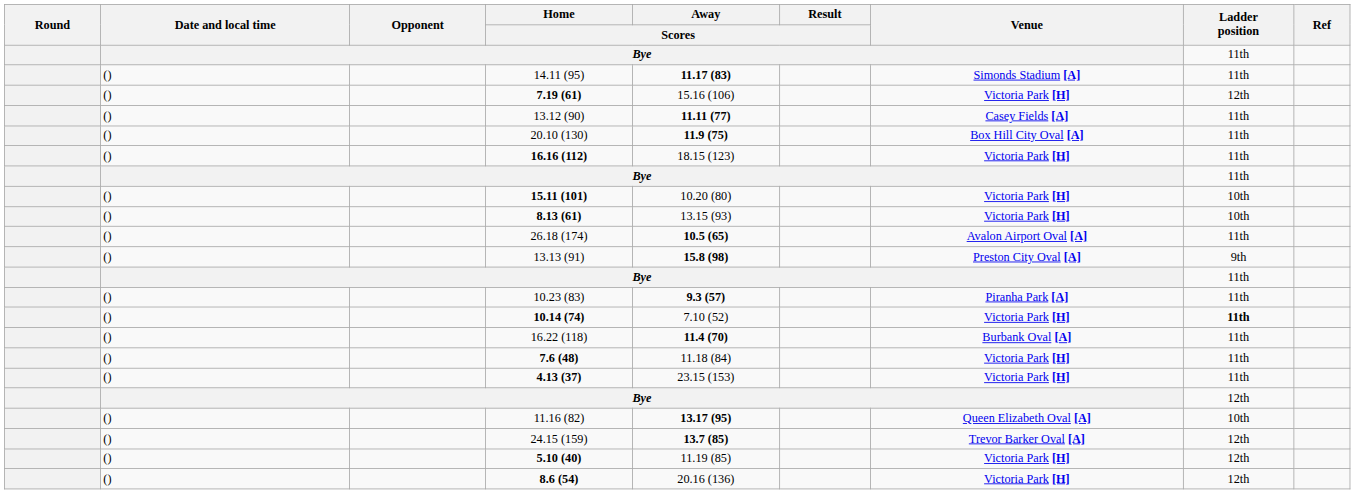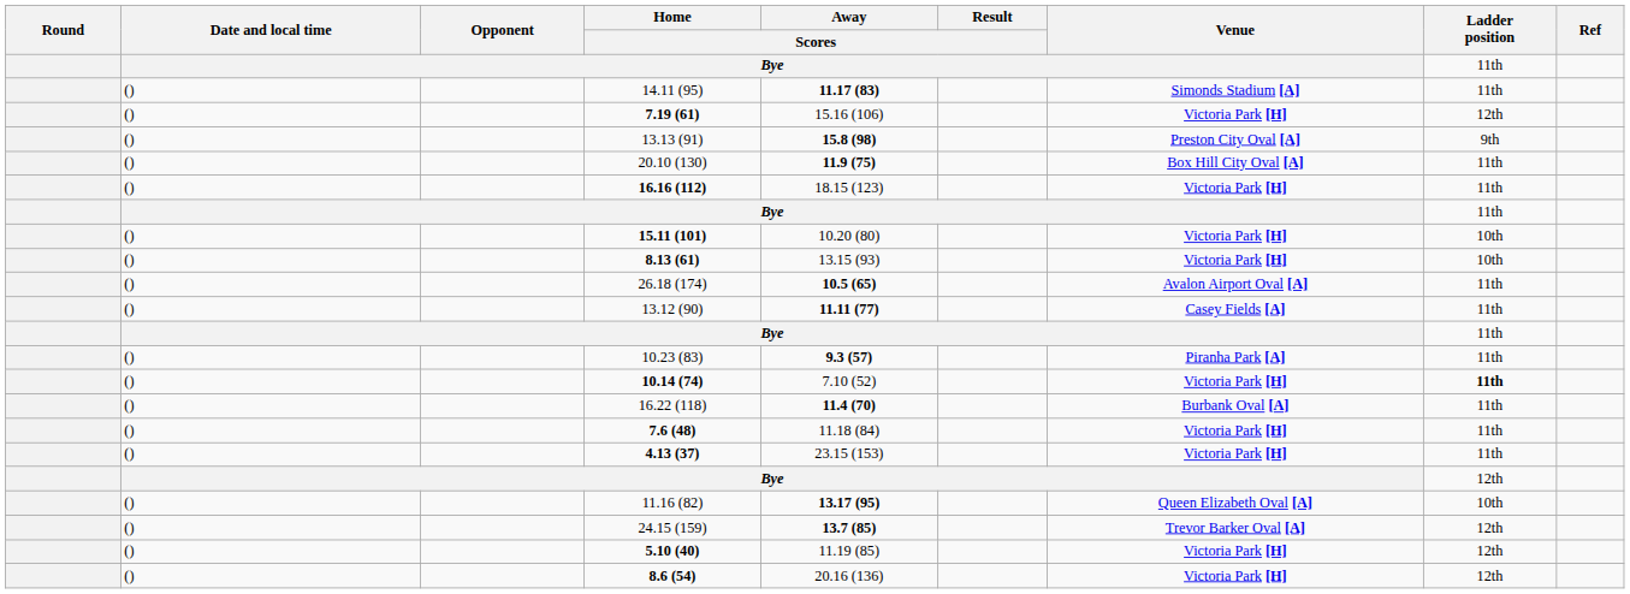 <table class="wikitable plainrowheaders" style="font-size:90%; width:100%; text-align:center;">
 <tr>
 <th scope="col" rowspan="2">Round</th>
 <th scope="col" rowspan="2">Date and local time</th>
 <th scope="col" rowspan="2">Opponent</th>
 <th scope="col">Home</th>
 <th scope="col">Away</th>
 <th scope="col">Result</th>
 <th scope="col" rowspan="2">Venue</th>
 <th scope="col" rowspan="2">Ladder<br>position</th>
 <th scope="col" class="unsortable" rowspan=2>Ref</th>
 </tr>
 <tr>
 <th scope="col" colspan="3">Scores</th>
 </tr>
 <tr>
 <th scope="row"></th>
 <th colspan=6><span><em>Bye</em></span></th>
 <td>11th</td>
 <td></td>
 </tr>
 <tr>
 <th scope="row"></th>
 <td align=left> ()</td>
 <td align=left></td>
 <td>14.11 (95)</td>
 <td><strong>11.17 (83)</strong></td>
 <td></td>
 <td><a href='#'>Simonds Stadium</a> <a href='#'><strong>[A]</strong></a></td>
 <td>11th</td>
 <td></td>
 </tr>
 <tr>
 <th scope="row"></th>
 <td align=left> ()</td>
 <td align=left></td>
 <td><strong>7.19 (61)</strong></td>
 <td>15.16 (106)</td>
 <td></td>
 <td><a href='#'>Victoria Park</a> <a href='#'><strong>[H]</strong></a></td>
 <td>12th</td>
 <td></td>
 </tr>
 <tr>
 <th scope="row"></th>
 <td align=left> ()</td>
 <td align=left></td>
-<td>13.12 (90)</td>
-<td><strong>11.11 (77)</strong></td>
+<td>13.13 (91)</td>
+<td><strong>15.8 (98)</strong></td>
 <td></td>
-<td><a href='#'>Casey Fields</a> <a href='#'><strong>[A]</strong></a></td>
-<td>11th</td>
+<td><a href='#'>Preston City Oval</a> <a href='#'><strong>[A]</strong></a></td>
+<td>9th</td>
 <td></td>
 </tr>
 <tr>
 <th scope="row"></th>
 <td align=left> ()</td>
 <td align=left></td>
 <td>20.10 (130)</td>
 <td><strong>11.9 (75)</strong></td>
 <td></td>
 <td><a href='#'>Box Hill City Oval</a> <a href='#'><strong>[A]</strong></a></td>
 <td>11th</td>
 <td></td>
 </tr>
 <tr>
 <th scope="row"></th>
 <td align=left> ()</td>
 <td align=left></td>
 <td><strong>16.16 (112)</strong></td>
 <td>18.15 (123)</td>
 <td></td>
 <td><a href='#'>Victoria Park</a> <a href='#'><strong>[H]</strong></a></td>
 <td>11th</td>
 <td></td>
 </tr>
 <tr>
 <th scope="row"></th>
 <th colspan=6><span><em>Bye</em></span></th>
 <td>11th</td>
 <td></td>
 </tr>
 <tr>
 <th scope="row"></th>
 <td align=left> ()</td>
 <td align=left></td>
 <td><strong>15.11 (101)</strong></td>
 <td>10.20 (80)</td>
 <td></td>
 <td><a href='#'>Victoria Park</a> <a href='#'><strong>[H]</strong></a></td>
 <td>10th</td>
 <td></td>
 </tr>
 <tr>
 <th scope="row"></th>
 <td align=left> ()</td>
 <td align=left></td>
 <td><strong>8.13 (61)</strong></td>
 <td>13.15 (93)</td>
 <td></td>
 <td><a href='#'>Victoria Park</a> <a href='#'><strong>[H]</strong></a></td>
 <td>10th</td>
 <td></td>
 </tr>
 <tr>
 <th scope="row"></th>
 <td align=left> ()</td>
 <td align=left></td>
 <td>26.18 (174)</td>
 <td><strong>10.5 (65)</strong></td>
 <td></td>
 <td><a href='#'>Avalon Airport Oval</a> <a href='#'><strong>[A]</strong></a></td>
 <td>11th</td>
 <td></td>
 </tr>
 <tr>
 <th scope="row"></th>
 <td align=left> ()</td>
 <td align=left></td>
-<td>13.13 (91)</td>
-<td><strong>15.8 (98)</strong></td>
+<td>13.12 (90)</td>
+<td><strong>11.11 (77)</strong></td>
 <td></td>
-<td><a href='#'>Preston City Oval</a> <a href='#'><strong>[A]</strong></a></td>
-<td>9th</td>
+<td><a href='#'>Casey Fields</a> <a href='#'><strong>[A]</strong></a></td>
+<td>11th</td>
 <td></td>
 </tr>
 <tr>
 <th scope="row"></th>
 <th colspan=6><span><em>Bye</em></span></th>
 <td>11th</td>
 <td></td>
 </tr>
 <tr>
 <th scope="row"></th>
 <td align=left> ()</td>
 <td align=left></td>
 <td>10.23 (83)</td>
 <td><strong>9.3 (57)</strong></td>
 <td></td>
 <td><a href='#'>Piranha Park</a> <a href='#'><strong>[A]</strong></a></td>
 <td>11th</td>
 <td></td>
 </tr>
 <tr>
 <th scope="row"></th>
 <td align=left> ()</td>
 <td align=left></td>
 <td><strong>10.14 (74)</strong></td>
 <td>7.10 (52)</td>
 <td></td>
 <td><a href='#'>Victoria Park</a> <a href='#'><strong>[H]</strong></a></td>
 <td><strong>11th</strong></td>
 <td></td>
 </tr>
 <tr>
 <th scope="row"></th>
 <td align=left> ()</td>
 <td align=left></td>
 <td>16.22 (118)</td>
 <td><strong>11.4 (70)</strong></td>
 <td></td>
 <td><a href='#'>Burbank Oval</a> <a href='#'><strong>[A]</strong></a></td>
 <td>11th</td>
 <td></td>
 </tr>
 <tr>
 <th scope="row"></th>
 <td align=left> ()</td>
 <td align=left></td>
 <td><strong>7.6 (48)</strong></td>
 <td>11.18 (84)</td>
 <td></td>
 <td><a href='#'>Victoria Park</a> <a href='#'><strong>[H]</strong></a></td>
 <td>11th</td>
 <td></td>
 </tr>
 <tr>
 <th scope="row"></th>
 <td align=left> ()</td>
 <td align=left></td>
 <td><strong>4.13 (37)</strong></td>
 <td>23.15 (153)</td>
 <td></td>
 <td><a href='#'>Victoria Park</a> <a href='#'><strong>[H]</strong></a></td>
 <td>11th</td>
 <td></td>
 </tr>
 <tr>
 <th scope="row"></th>
 <th colspan=6><span><em>Bye</em></span></th>
 <td>12th</td>
 <td></td>
 </tr>
 <tr>
 <th scope="row"></th>
 <td align=left> ()</td>
 <td align=left></td>
 <td>11.16 (82)</td>
 <td><strong>13.17 (95)</strong></td>
 <td></td>
 <td><a href='#'>Queen Elizabeth Oval</a> <a href='#'><strong>[A]</strong></a></td>
 <td>10th</td>
 <td></td>
 </tr>
 <tr>
 <th scope="row"></th>
 <td align=left> ()</td>
 <td align=left></td>
 <td>24.15 (159)</td>
 <td><strong>13.7 (85)</strong></td>
 <td></td>
 <td><a href='#'>Trevor Barker Oval</a> <a href='#'><strong>[A]</strong></a></td>
 <td>12th</td>
 <td></td>
 </tr>
 <tr>
 <th scope="row"></th>
 <td align=left> ()</td>
 <td align=left></td>
 <td><strong>5.10 (40)</strong></td>
 <td>11.19 (85)</td>
 <td></td>
 <td><a href='#'>Victoria Park</a> <a href='#'><strong>[H]</strong></a></td>
 <td>12th</td>
 <td></td>
 </tr>
 <tr>
 <th scope="row"></th>
 <td align=left> ()</td>
 <td align=left></td>
 <td><strong>8.6 (54)</strong></td>
 <td>20.16 (136)</td>
 <td></td>
 <td><a href='#'>Victoria Park</a> <a href='#'><strong>[H]</strong></a></td>
 <td>12th</td>
 <td></td>
 </tr>
 </table>
